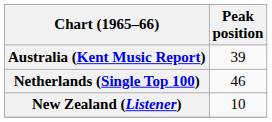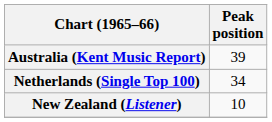 <table class="wikitable sortable plainrowheaders" style="text-align:center">
 <tr>
 <th>Chart (1965–66)</th>
 <th>Peak<br>position</th>
 </tr>
 <tr>
 <th scope="row">Australia (<a href='#'>Kent Music Report</a>)</th>
 <td>39</td>
 </tr>
 <tr>
 <th scope="row">Netherlands (<a href='#'>Single Top 100</a>)</th>
-<td>46</td>
+<td>34</td>
 </tr>
 <tr>
 <th scope="row">New Zealand (<em><a href='#'>Listener</a></em>)</th>
 <td>10</td>
 </tr>
 <tr>
 </tr>
 </table>
